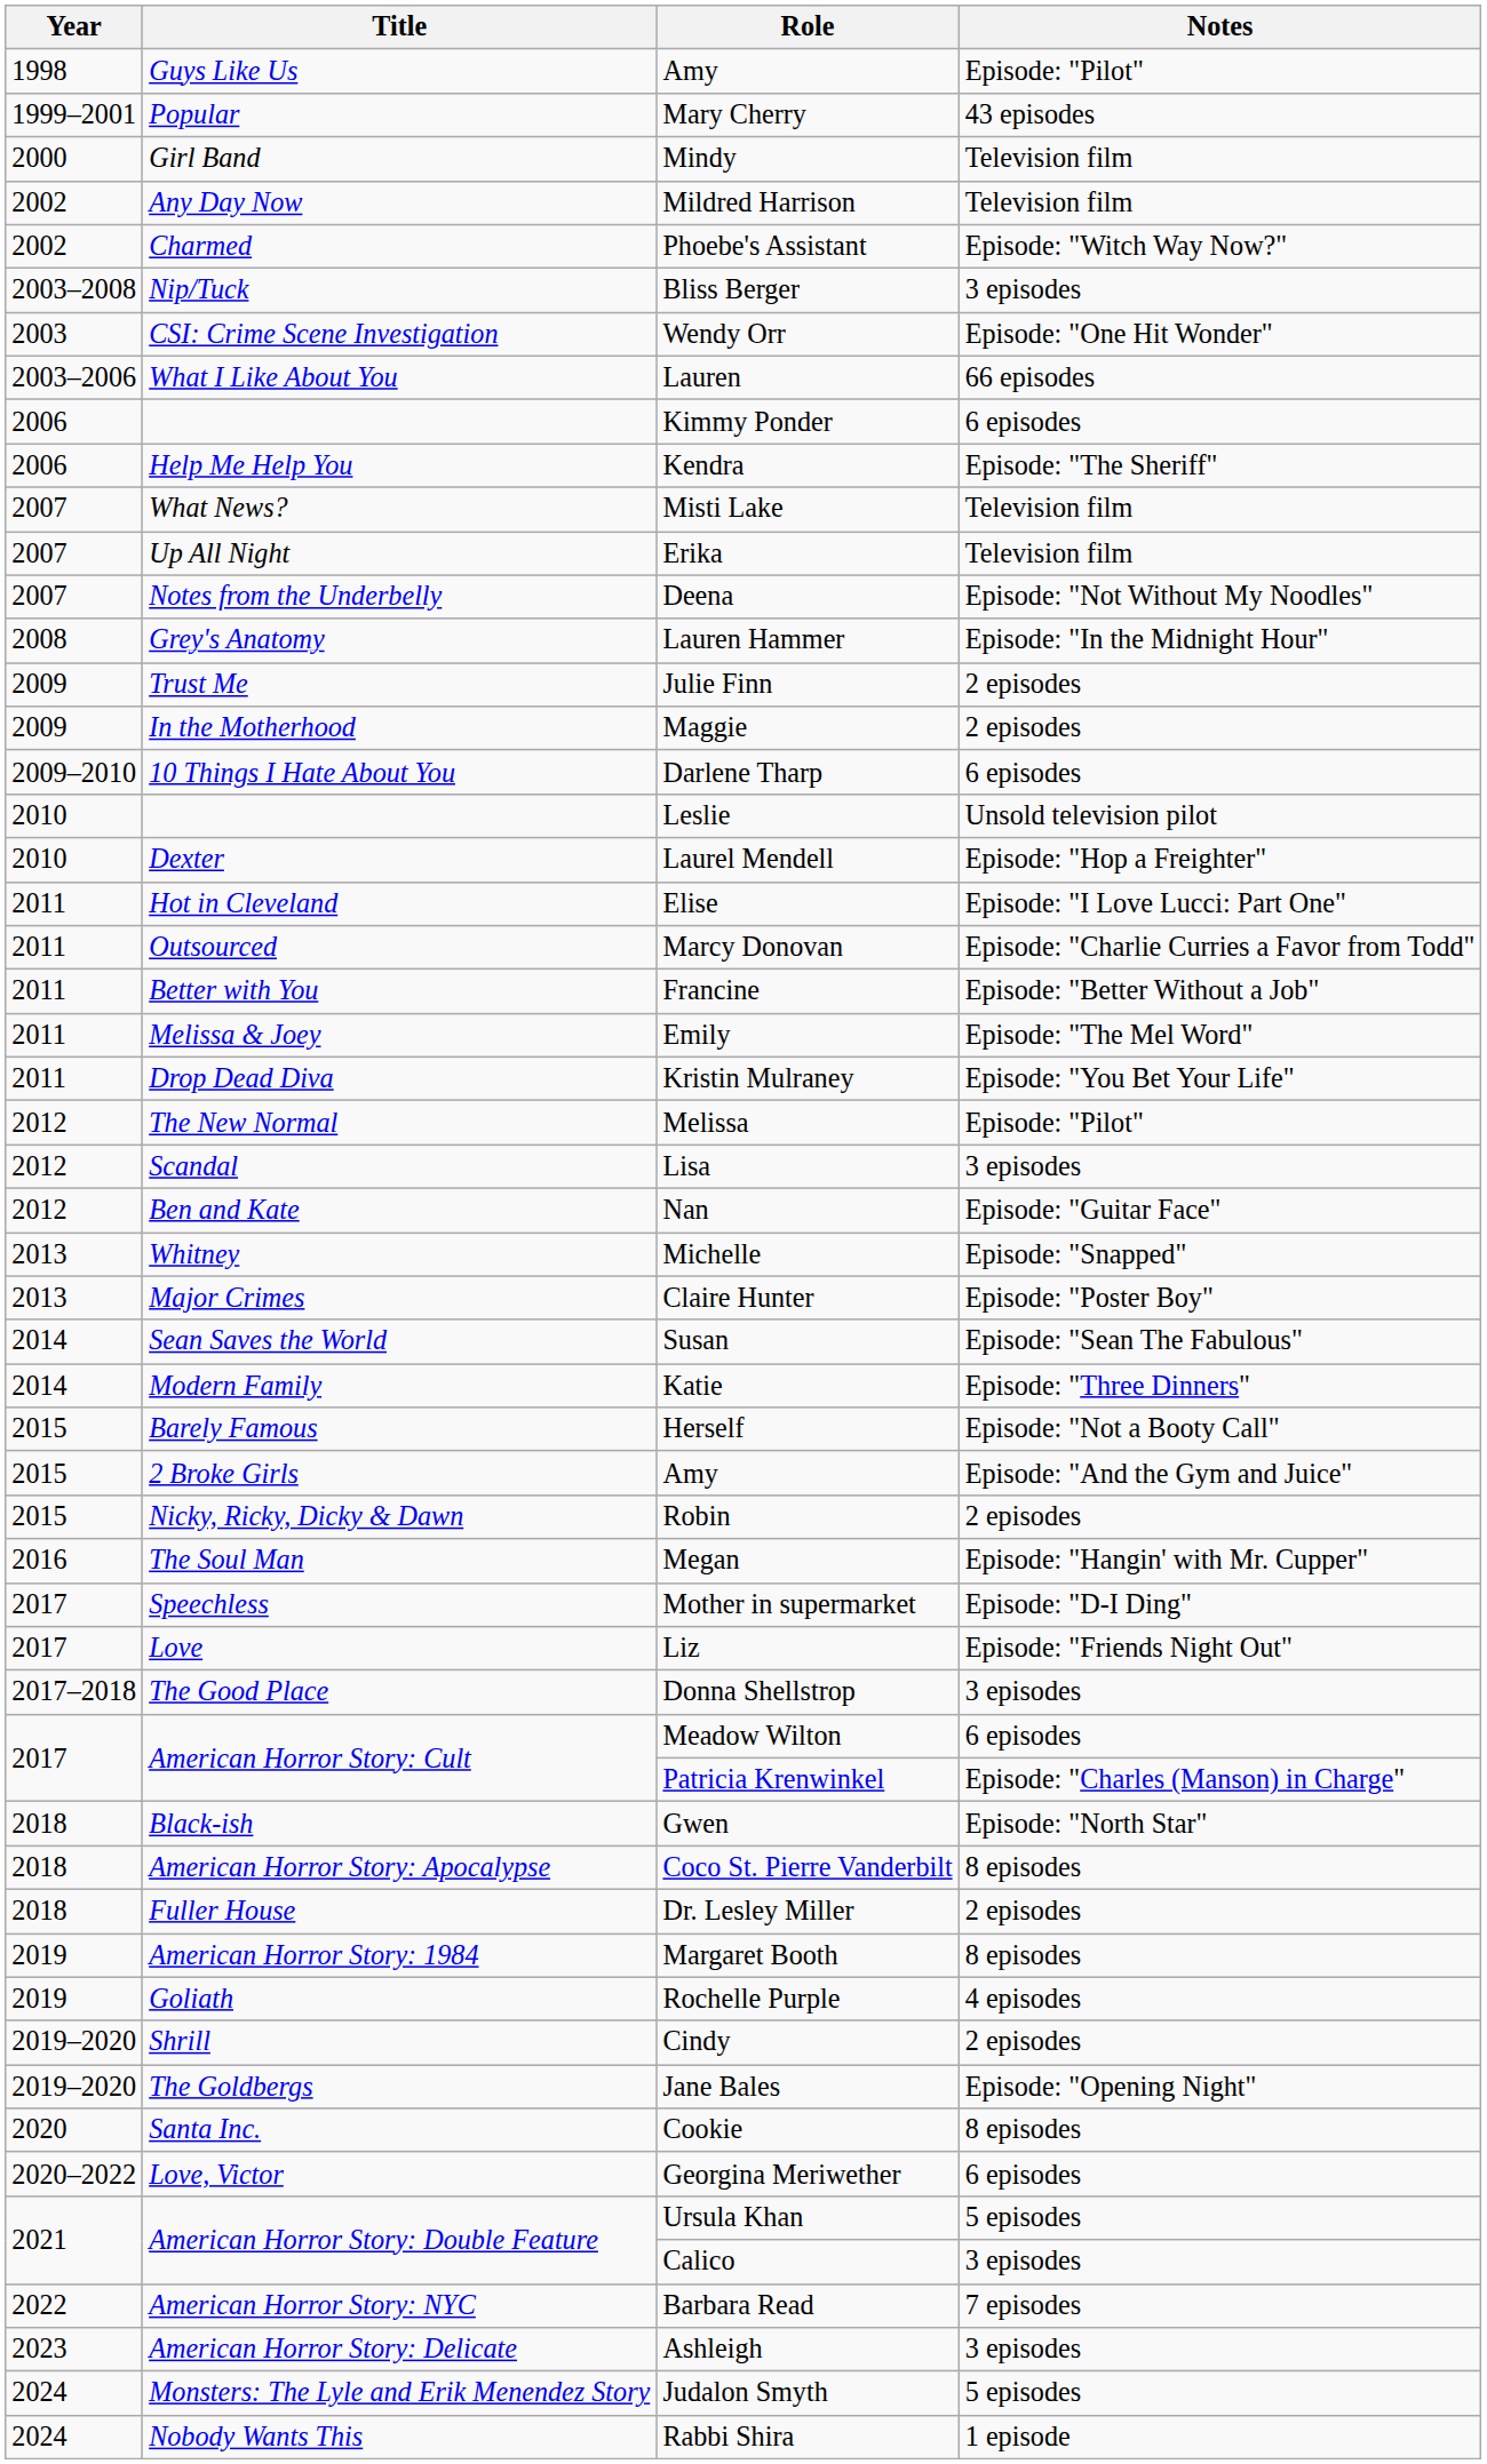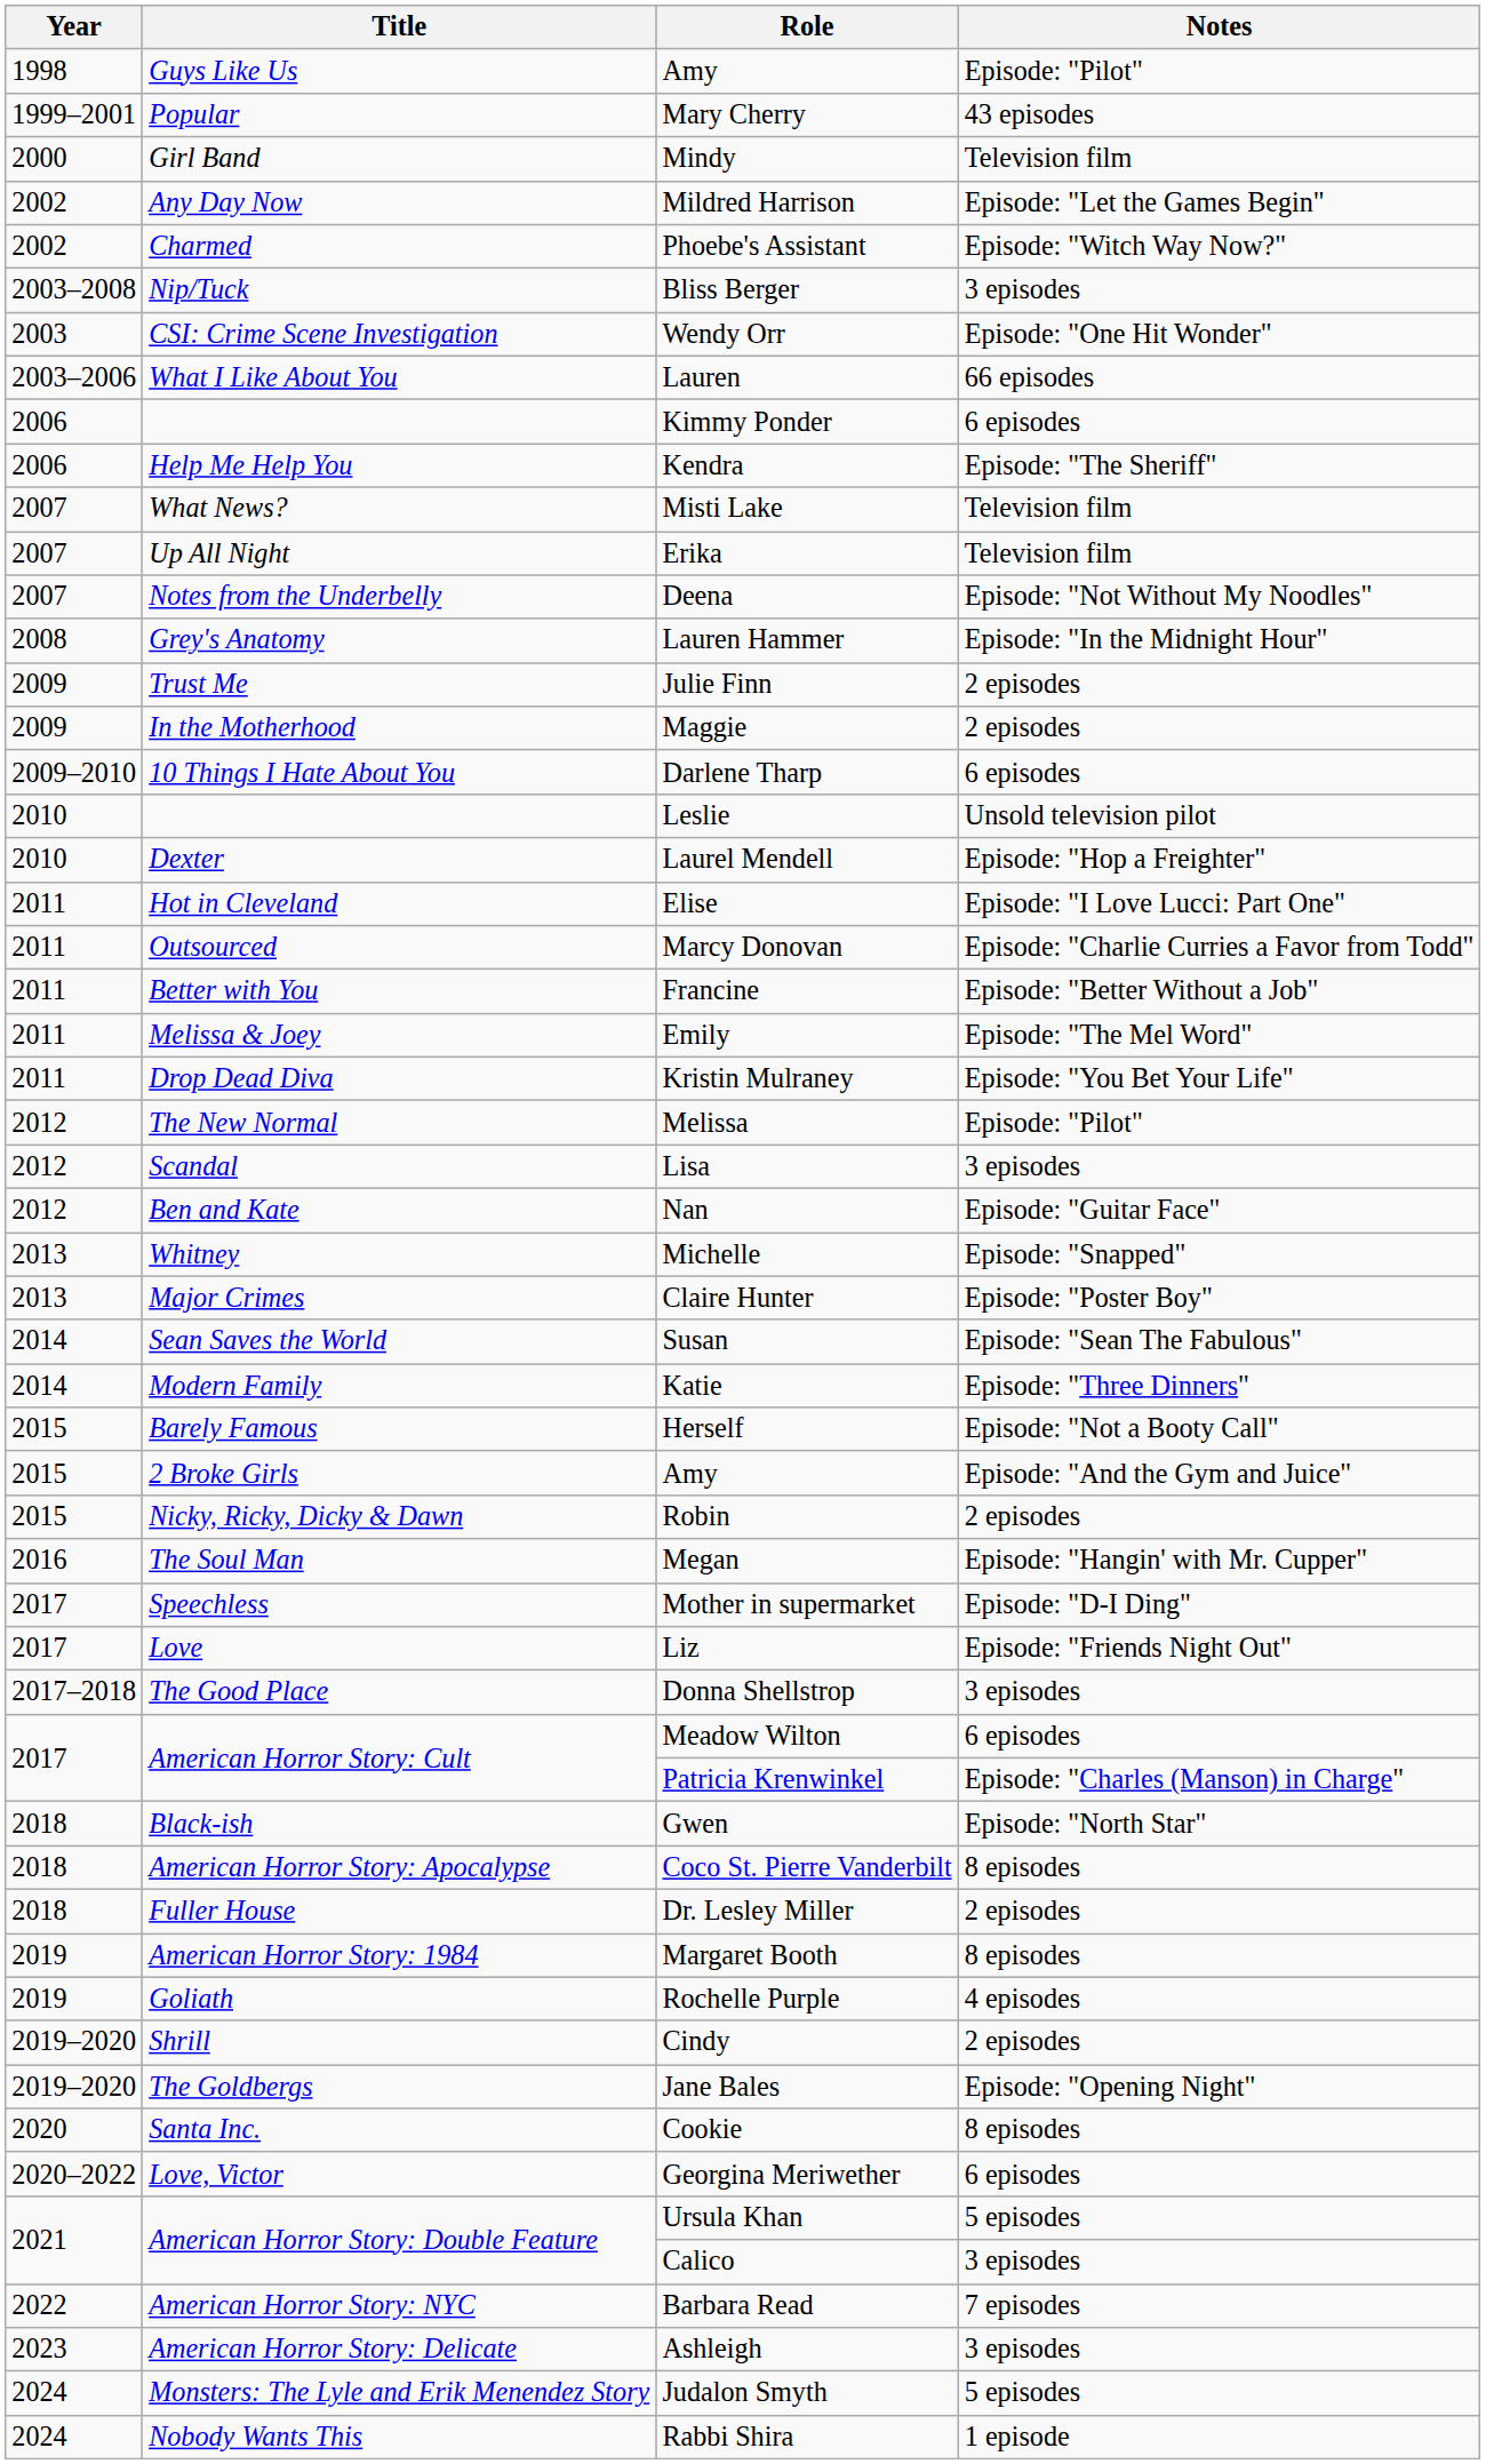 <table class="wikitable sortable">
 <tr>
 <th>Year</th>
 <th>Title</th>
 <th>Role</th>
 <th class="unsortable">Notes</th>
 </tr>
 <tr>
 <td>1998</td>
 <td><em><a href='#'>Guys Like Us</a></em></td>
 <td>Amy</td>
 <td>Episode: "Pilot"</td>
 </tr>
 <tr>
 <td>1999–2001</td>
 <td><em><a href='#'>Popular</a></em></td>
 <td>Mary Cherry</td>
 <td>43 episodes</td>
 </tr>
 <tr>
 <td>2000</td>
 <td><em>Girl Band</em></td>
 <td>Mindy</td>
 <td>Television film</td>
 </tr>
 <tr>
 <td>2002</td>
 <td><em><a href='#'>Any Day Now</a></em></td>
 <td>Mildred Harrison</td>
-<td>Television film</td>
+<td>Episode: "Let the Games Begin"</td>
 </tr>
 <tr>
 <td>2002</td>
 <td><em><a href='#'>Charmed</a></em></td>
 <td>Phoebe's Assistant</td>
 <td>Episode: "Witch Way Now?"</td>
 </tr>
 <tr>
 <td>2003–2008</td>
 <td><em><a href='#'>Nip/Tuck</a></em></td>
 <td>Bliss Berger</td>
 <td>3 episodes</td>
 </tr>
 <tr>
 <td>2003</td>
 <td><em><a href='#'>CSI: Crime Scene Investigation</a></em></td>
 <td>Wendy Orr</td>
 <td>Episode: "One Hit Wonder"</td>
 </tr>
 <tr>
 <td>2003–2006</td>
 <td><em><a href='#'>What I Like About You</a></em></td>
 <td>Lauren</td>
 <td>66 episodes</td>
 </tr>
 <tr>
 <td>2006</td>
 <td><em></em></td>
 <td>Kimmy Ponder</td>
 <td>6 episodes</td>
 </tr>
 <tr>
 <td>2006</td>
 <td><em><a href='#'>Help Me Help You</a></em></td>
 <td>Kendra</td>
 <td>Episode: "The Sheriff"</td>
 </tr>
 <tr>
 <td>2007</td>
 <td><em>What News?</em></td>
 <td>Misti Lake</td>
 <td>Television film</td>
 </tr>
 <tr>
 <td>2007</td>
 <td><em>Up All Night</em></td>
 <td>Erika</td>
 <td>Television film</td>
 </tr>
 <tr>
 <td>2007</td>
 <td><em><a href='#'>Notes from the Underbelly</a></em></td>
 <td>Deena</td>
 <td>Episode: "Not Without My Noodles"</td>
 </tr>
 <tr>
 <td>2008</td>
 <td><em><a href='#'>Grey's Anatomy</a></em></td>
 <td>Lauren Hammer</td>
 <td>Episode: "In the Midnight Hour"</td>
 </tr>
 <tr>
 <td>2009</td>
 <td><em><a href='#'>Trust Me</a></em></td>
 <td>Julie Finn</td>
 <td>2 episodes</td>
 </tr>
 <tr>
 <td>2009</td>
 <td><em><a href='#'>In the Motherhood</a></em></td>
 <td>Maggie</td>
 <td>2 episodes</td>
 </tr>
 <tr>
 <td>2009–2010</td>
 <td><em><a href='#'>10 Things I Hate About You</a></em></td>
 <td>Darlene Tharp</td>
 <td>6 episodes</td>
 </tr>
 <tr>
 <td>2010</td>
 <td><em></em></td>
 <td>Leslie</td>
 <td>Unsold television pilot</td>
 </tr>
 <tr>
 <td>2010</td>
 <td><em><a href='#'>Dexter</a></em></td>
 <td>Laurel Mendell</td>
 <td>Episode: "Hop a Freighter"</td>
 </tr>
 <tr>
 <td>2011</td>
 <td><em><a href='#'>Hot in Cleveland</a></em></td>
 <td>Elise</td>
 <td>Episode: "I Love Lucci: Part One"</td>
 </tr>
 <tr>
 <td>2011</td>
 <td><em><a href='#'>Outsourced</a></em></td>
 <td>Marcy Donovan</td>
 <td>Episode: "Charlie Curries a Favor from Todd"</td>
 </tr>
 <tr>
 <td>2011</td>
 <td><em><a href='#'>Better with You</a></em></td>
 <td>Francine</td>
 <td>Episode: "Better Without a Job"</td>
 </tr>
 <tr>
 <td>2011</td>
 <td><em><a href='#'>Melissa & Joey</a></em></td>
 <td>Emily</td>
 <td>Episode: "The Mel Word"</td>
 </tr>
 <tr>
 <td>2011</td>
 <td><em><a href='#'>Drop Dead Diva</a></em></td>
 <td>Kristin Mulraney</td>
 <td>Episode: "You Bet Your Life"</td>
 </tr>
 <tr>
 <td>2012</td>
 <td><em><a href='#'>The New Normal</a></em></td>
 <td>Melissa</td>
 <td>Episode: "Pilot"</td>
 </tr>
 <tr>
 <td>2012</td>
 <td><em><a href='#'>Scandal</a></em></td>
 <td>Lisa</td>
 <td>3 episodes</td>
 </tr>
 <tr>
 <td>2012</td>
 <td><em><a href='#'>Ben and Kate</a></em></td>
 <td>Nan</td>
 <td>Episode: "Guitar Face"</td>
 </tr>
 <tr>
 <td>2013</td>
 <td><em><a href='#'>Whitney</a></em></td>
 <td>Michelle</td>
 <td>Episode: "Snapped"</td>
 </tr>
 <tr>
 <td>2013</td>
 <td><em><a href='#'>Major Crimes</a></em></td>
 <td>Claire Hunter</td>
 <td>Episode: "Poster Boy"</td>
 </tr>
 <tr>
 <td>2014</td>
 <td><em><a href='#'>Sean Saves the World</a></em></td>
 <td>Susan</td>
 <td>Episode: "Sean The Fabulous"</td>
 </tr>
 <tr>
 <td>2014</td>
 <td><em><a href='#'>Modern Family</a></em></td>
 <td>Katie</td>
 <td>Episode: "<a href='#'>Three Dinners</a>"</td>
 </tr>
 <tr>
 <td>2015</td>
 <td><em><a href='#'>Barely Famous</a></em></td>
 <td>Herself</td>
 <td>Episode: "Not a Booty Call"</td>
 </tr>
 <tr>
 <td>2015</td>
 <td><em><a href='#'>2 Broke Girls</a></em></td>
 <td>Amy</td>
 <td>Episode: "And the Gym and Juice"</td>
 </tr>
 <tr>
 <td>2015</td>
 <td><em><a href='#'>Nicky, Ricky, Dicky & Dawn</a></em></td>
 <td>Robin</td>
 <td>2 episodes</td>
 </tr>
 <tr>
 <td>2016</td>
 <td><em><a href='#'>The Soul Man</a></em></td>
 <td>Megan</td>
 <td>Episode: "Hangin' with Mr. Cupper"</td>
 </tr>
 <tr>
 <td>2017</td>
 <td><em><a href='#'>Speechless</a></em></td>
 <td>Mother in supermarket</td>
 <td>Episode: "D-I Ding"</td>
 </tr>
 <tr>
 <td>2017</td>
 <td><em><a href='#'>Love</a></em></td>
 <td>Liz</td>
 <td>Episode: "Friends Night Out"</td>
 </tr>
 <tr>
 <td>2017–2018</td>
 <td><em><a href='#'>The Good Place</a></em></td>
 <td>Donna Shellstrop</td>
 <td>3 episodes</td>
 </tr>
 <tr>
 <td rowspan="2">2017</td>
 <td rowspan="2"><em><a href='#'>American Horror Story: Cult</a></em></td>
 <td>Meadow Wilton</td>
 <td>6 episodes</td>
 </tr>
 <tr>
 <td><a href='#'>Patricia Krenwinkel</a></td>
 <td>Episode: "<a href='#'>Charles (Manson) in Charge</a>"</td>
 </tr>
 <tr>
 <td>2018</td>
 <td><em><a href='#'>Black-ish</a></em></td>
 <td>Gwen</td>
 <td>Episode: "North Star"</td>
 </tr>
 <tr>
 <td>2018</td>
 <td><em><a href='#'>American Horror Story: Apocalypse</a></em></td>
 <td><a href='#'>Coco St. Pierre Vanderbilt</a></td>
 <td>8 episodes</td>
 </tr>
 <tr>
 <td>2018</td>
 <td><em><a href='#'>Fuller House</a></em></td>
 <td>Dr. Lesley Miller</td>
 <td>2 episodes</td>
 </tr>
 <tr>
 <td>2019</td>
 <td><em><a href='#'>American Horror Story: 1984</a></em></td>
 <td>Margaret Booth</td>
 <td>8 episodes</td>
 </tr>
 <tr>
 <td>2019</td>
 <td><em><a href='#'>Goliath</a></em></td>
 <td>Rochelle Purple</td>
 <td>4 episodes</td>
 </tr>
 <tr>
 <td>2019–2020</td>
 <td><em><a href='#'>Shrill</a></em></td>
 <td>Cindy</td>
 <td>2 episodes</td>
 </tr>
 <tr>
 <td>2019–2020</td>
 <td><em><a href='#'>The Goldbergs</a></em></td>
 <td>Jane Bales</td>
 <td>Episode: "Opening Night"</td>
 </tr>
 <tr>
 <td>2020</td>
 <td><em><a href='#'>Santa Inc.</a></em></td>
 <td>Cookie</td>
 <td>8 episodes</td>
 </tr>
 <tr>
 <td>2020–2022</td>
 <td><em><a href='#'>Love, Victor</a></em></td>
 <td>Georgina Meriwether</td>
 <td>6 episodes</td>
 </tr>
 <tr>
 <td rowspan="2">2021</td>
 <td rowspan="2"><em><a href='#'>American Horror Story: Double Feature</a></em></td>
 <td>Ursula Khan</td>
 <td>5 episodes</td>
 </tr>
 <tr>
 <td>Calico</td>
 <td>3 episodes</td>
 </tr>
 <tr>
 <td>2022</td>
 <td><em><a href='#'>American Horror Story: NYC</a></em></td>
 <td>Barbara Read</td>
 <td>7 episodes</td>
 </tr>
 <tr>
 <td>2023</td>
 <td><em><a href='#'>American Horror Story: Delicate</a></em></td>
 <td>Ashleigh</td>
 <td>3 episodes</td>
 </tr>
 <tr>
 <td>2024</td>
 <td><em><a href='#'>Monsters: The Lyle and Erik Menendez Story</a></em></td>
 <td>Judalon Smyth</td>
 <td>5 episodes</td>
 </tr>
 <tr>
 <td>2024</td>
 <td><em><a href='#'>Nobody Wants This</a></em></td>
 <td>Rabbi Shira</td>
 <td>1 episode</td>
 </tr>
 </table>
